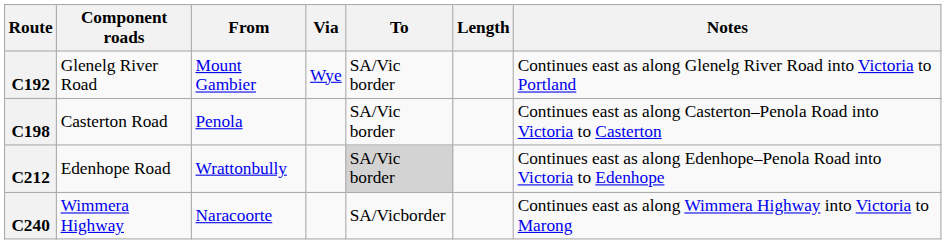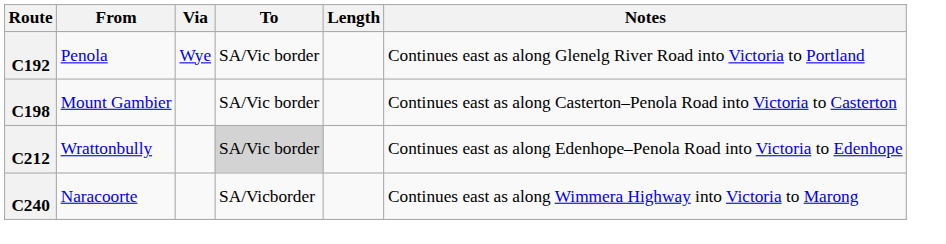 <table class="wikitable sortable">
 <tr>
 <th scope="col">Route</th>
-<th scope="col">Component roads</th>
 <th scope="col">From</th>
 <th scope="col">Via</th>
 <th scope="col">To</th>
 <th scope="col">Length</th>
 <th scope="col">Notes</th>
 </tr>
 <tr>
 <th style="vertical-align:top; white-space:nowrap;"><br>C192</th>
-<td>Glenelg River Road</td>
-<td><a href='#'>Mount Gambier</a></td>
+<td><a href='#'>Penola</a></td>
 <td><a href='#'>Wye</a></td>
 <td>SA/Vic border</td>
 <td></td>
 <td>Continues east as  along Glenelg River Road into <a href='#'>Victoria</a> to <a href='#'>Portland</a></td>
 </tr>
 <tr>
 <th style="vertical-align:top; white-space:nowrap;"><br>C198</th>
-<td>Casterton Road</td>
-<td><a href='#'>Penola</a></td>
+<td><a href='#'>Mount Gambier</a></td>
 <td></td>
 <td>SA/Vic border</td>
 <td></td>
 <td>Continues east as  along Casterton–Penola Road into <a href='#'>Victoria</a> to <a href='#'>Casterton</a></td>
 </tr>
 <tr>
 <th style="vertical-align:top; white-space:nowrap;"><br>C212</th>
-<td>Edenhope Road</td>
 <td><a href='#'>Wrattonbully</a></td>
 <td></td>
 <td style="background: lightgrey;">SA/Vic border</td>
 <td></td>
 <td>Continues east as  along Edenhope–Penola Road into <a href='#'>Victoria</a> to <a href='#'>Edenhope</a></td>
 </tr>
 <tr>
 <th style="vertical-align:top; white-space:nowrap;"><br>C240</th>
-<td><a href='#'>Wimmera Highway</a></td>
 <td><a href='#'>Naracoorte</a></td>
 <td></td>
 <td>SA/Vicborder</td>
 <td></td>
 <td>Continues east as  along <a href='#'>Wimmera Highway</a> into <a href='#'>Victoria</a> to <a href='#'>Marong</a></td>
 </tr>
 </table>
